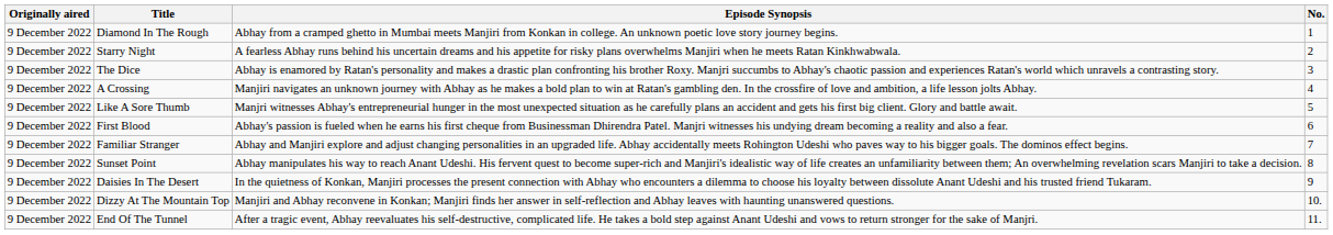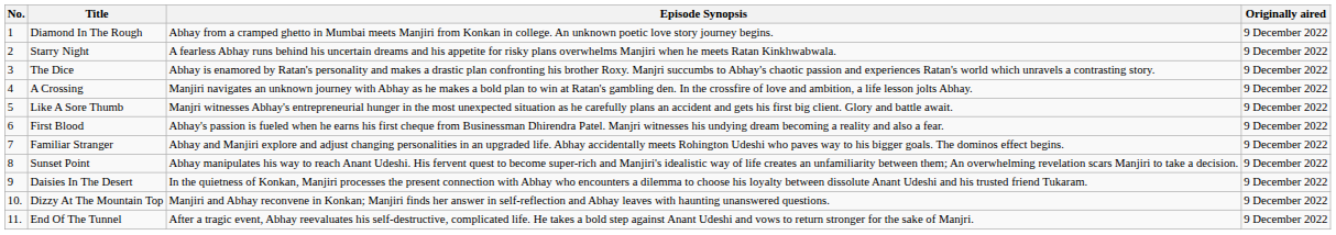 <table class="wikitable">
 <tr>
-<th>Originally aired</th>
+<th>No.</th>
 <th>Title</th>
 <th>Episode Synopsis</th>
-<th>No.</th>
+<th>Originally aired</th>
 </tr>
 <tr>
-<td>9 December 2022</td>
+<td>1</td>
 <td>Diamond In The Rough</td>
 <td>Abhay from a cramped ghetto in Mumbai meets Manjiri from Konkan in college. An unknown poetic love story journey begins.</td>
-<td>1</td>
+<td>9 December 2022</td>
 </tr>
 <tr>
-<td>9 December 2022</td>
+<td>2</td>
 <td>Starry Night</td>
 <td>A fearless Abhay runs behind his uncertain dreams and his appetite for risky plans overwhelms Manjiri when he meets Ratan Kinkhwabwala.</td>
-<td>2</td>
+<td>9 December 2022</td>
 </tr>
 <tr>
-<td>9 December 2022</td>
+<td>3</td>
 <td>The Dice</td>
 <td>Abhay is enamored by Ratan's personality and makes a drastic plan confronting his brother Roxy. Manjri succumbs to Abhay's chaotic passion and experiences Ratan's world which unravels a contrasting story.</td>
-<td>3</td>
+<td>9 December 2022</td>
 </tr>
 <tr>
-<td>9 December 2022</td>
+<td>4</td>
 <td>A Crossing</td>
 <td>Manjiri navigates an unknown journey with Abhay as he makes a bold plan to win at Ratan's gambling den. In the crossfire of love and ambition, a life lesson jolts Abhay.</td>
-<td>4</td>
+<td>9 December 2022</td>
 </tr>
 <tr>
-<td>9 December 2022</td>
+<td>5</td>
 <td>Like A Sore Thumb</td>
 <td>Manjri witnesses Abhay's entrepreneurial hunger in the most unexpected situation as he carefully plans an accident and gets his first big client. Glory and battle await.</td>
-<td>5</td>
+<td>9 December 2022</td>
 </tr>
 <tr>
-<td>9 December 2022</td>
+<td>6</td>
 <td>First Blood</td>
 <td>Abhay's passion is fueled when he earns his first cheque from Businessman Dhirendra Patel. Manjri witnesses his undying dream becoming a reality and also a fear.</td>
-<td>6</td>
+<td>9 December 2022</td>
 </tr>
 <tr>
-<td>9 December 2022</td>
+<td>7</td>
 <td>Familiar Stranger</td>
 <td>Abhay and Manjiri explore and adjust changing personalities in an upgraded life. Abhay accidentally meets Rohington Udeshi who paves way to his bigger goals. The dominos effect begins.</td>
-<td>7</td>
+<td>9 December 2022</td>
 </tr>
 <tr>
-<td>9 December 2022</td>
+<td>8</td>
 <td>Sunset Point</td>
 <td>Abhay manipulates his way to reach Anant Udeshi. His fervent quest to become super-rich and Manjiri's idealistic way of life creates an unfamiliarity between them; An overwhelming revelation scars Manjiri to take a decision.</td>
-<td>8</td>
+<td>9 December 2022</td>
 </tr>
 <tr>
-<td>9 December 2022</td>
+<td>9</td>
 <td>Daisies In The Desert</td>
 <td>In the quietness of Konkan, Manjiri processes the present connection with Abhay who encounters a dilemma to choose his loyalty between dissolute Anant Udeshi and his trusted friend Tukaram.</td>
-<td>9</td>
+<td>9 December 2022</td>
 </tr>
 <tr>
-<td>9 December 2022</td>
+<td>10.</td>
 <td>Dizzy At The Mountain Top</td>
 <td>Manjiri and Abhay reconvene in Konkan; Manjiri finds her answer in self-reflection and Abhay leaves with haunting unanswered questions.</td>
-<td>10.</td>
+<td>9 December 2022</td>
 </tr>
 <tr>
-<td>9 December 2022</td>
+<td>11.</td>
 <td>End Of The Tunnel</td>
 <td>After a tragic event, Abhay reevaluates his self-destructive, complicated life. He takes a bold step against Anant Udeshi and vows to return stronger for the sake of Manjri.</td>
-<td>11.</td>
+<td>9 December 2022</td>
 </tr>
 </table>
